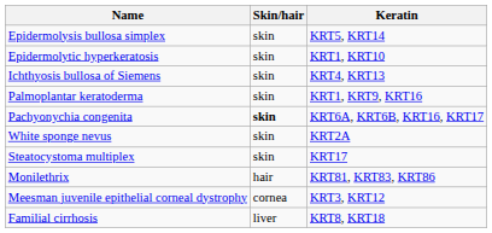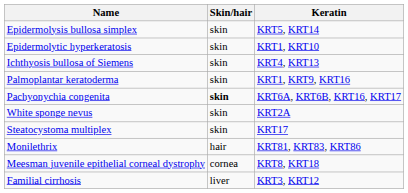 <table class="wikitable">
 <tr>
 <th>Name</th>
 <th>Skin/hair</th>
 <th>Keratin</th>
 </tr>
 <tr>
 <td><a href='#'>Epidermolysis bullosa simplex</a></td>
 <td>skin</td>
 <td><a href='#'>KRT5</a>, <a href='#'>KRT14</a></td>
 </tr>
 <tr>
 <td><a href='#'>Epidermolytic hyperkeratosis</a></td>
 <td>skin</td>
 <td><a href='#'>KRT1</a>, <a href='#'>KRT10</a></td>
 </tr>
 <tr>
 <td><a href='#'>Ichthyosis bullosa of Siemens</a></td>
 <td>skin</td>
 <td><a href='#'>KRT4</a>, <a href='#'>KRT13</a></td>
 </tr>
 <tr>
 <td><a href='#'>Palmoplantar keratoderma</a></td>
 <td>skin</td>
 <td><a href='#'>KRT1</a>, <a href='#'>KRT9</a>, <a href='#'>KRT16</a></td>
 </tr>
 <tr>
 <td><a href='#'>Pachyonychia congenita</a></td>
 <td><strong>skin</strong></td>
 <td><a href='#'>KRT6A</a>, <a href='#'>KRT6B</a>, <a href='#'>KRT16</a>, <a href='#'>KRT17</a></td>
 </tr>
 <tr>
 <td><a href='#'>White sponge nevus</a></td>
 <td>skin</td>
 <td><a href='#'>KRT2A</a></td>
 </tr>
 <tr>
 <td><a href='#'>Steatocystoma multiplex</a></td>
 <td>skin</td>
 <td><a href='#'>KRT17</a></td>
 </tr>
 <tr>
 <td><a href='#'>Monilethrix</a></td>
 <td>hair</td>
 <td><a href='#'>KRT81</a>, <a href='#'>KRT83</a>, <a href='#'>KRT86</a></td>
 </tr>
 <tr>
 <td><a href='#'>Meesman juvenile epithelial corneal dystrophy</a></td>
 <td>cornea</td>
-<td><a href='#'>KRT3</a>, <a href='#'>KRT12</a></td>
+<td><a href='#'>KRT8</a>, <a href='#'>KRT18</a></td>
 </tr>
 <tr>
 <td><a href='#'>Familial cirrhosis</a></td>
 <td>liver</td>
-<td><a href='#'>KRT8</a>, <a href='#'>KRT18</a></td>
+<td><a href='#'>KRT3</a>, <a href='#'>KRT12</a></td>
 </tr>
 </table>
